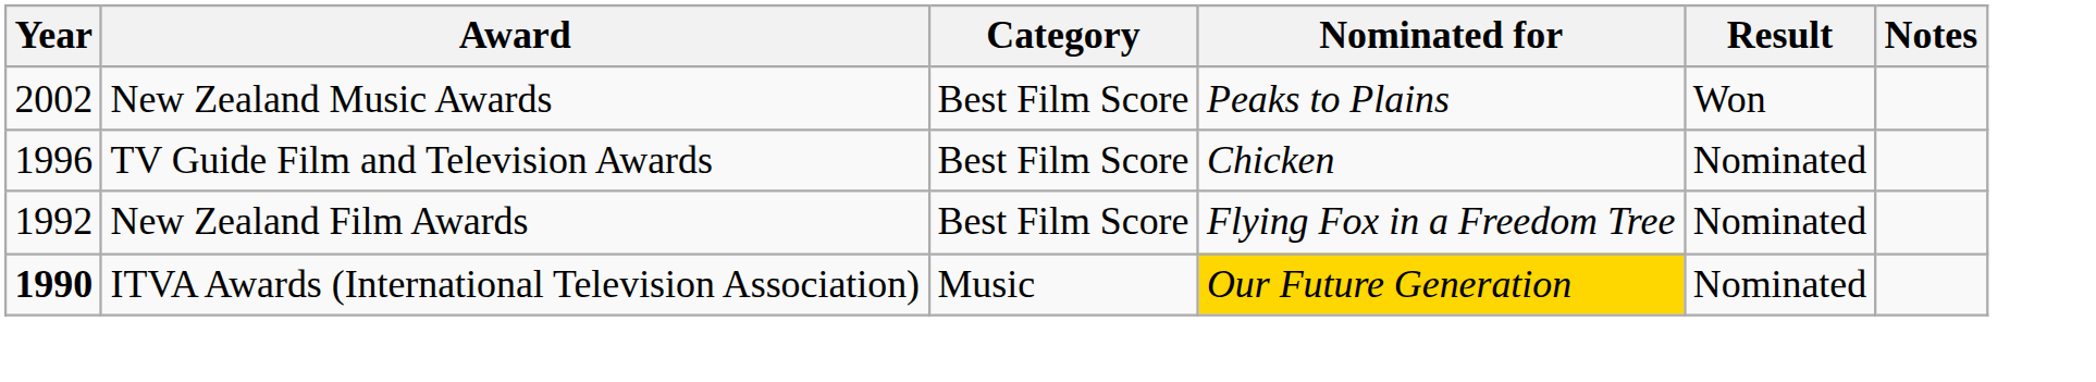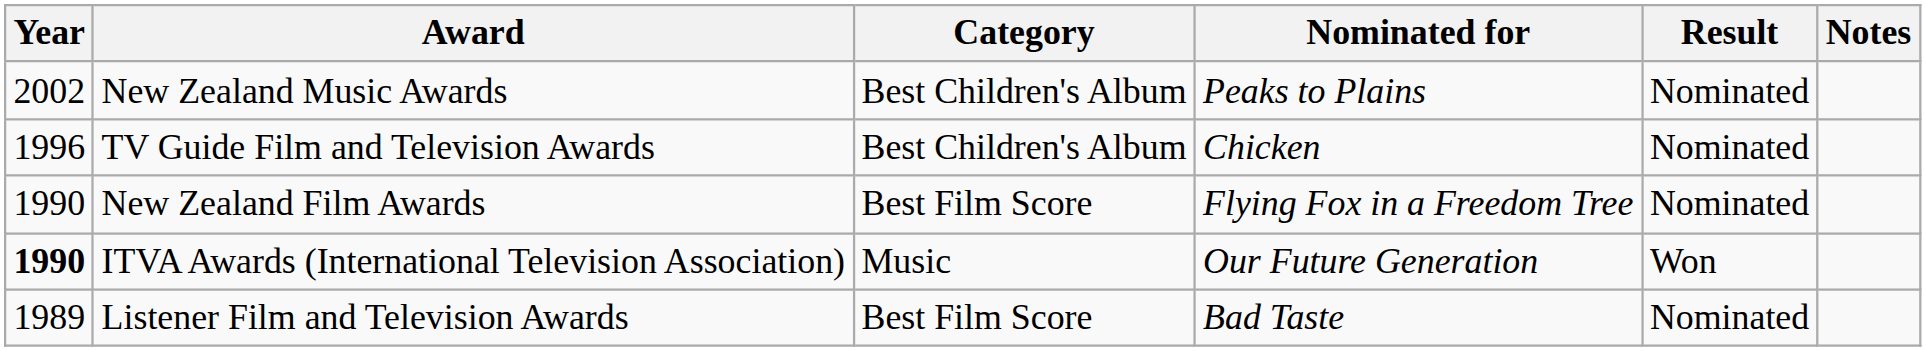 <table class="wikitable">
 <tr>
 <th>Year</th>
 <th>Award</th>
 <th>Category</th>
 <th>Nominated for</th>
 <th>Result</th>
 <th>Notes</th>
 </tr>
 <tr>
 <td>2002</td>
 <td>New Zealand Music Awards</td>
-<td>Best Film Score</td>
+<td>Best Children's Album</td>
 <td><em>Peaks to Plains</em></td>
-<td>Won</td>
+<td>Nominated</td>
 <td></td>
 </tr>
 <tr>
 <td>1996</td>
 <td>TV Guide Film and Television Awards</td>
-<td>Best Film Score</td>
+<td>Best Children's Album</td>
 <td><em>Chicken</em></td>
 <td>Nominated</td>
 <td></td>
 </tr>
 <tr>
-<td>1992</td>
+<td>1990</td>
 <td>New Zealand Film Awards</td>
 <td>Best Film Score</td>
 <td><em>Flying Fox in a Freedom Tree</em></td>
 <td>Nominated</td>
 <td></td>
 </tr>
 <tr>
 <td><strong>1990</strong></td>
 <td>ITVA Awards (International Television Association)</td>
 <td>Music</td>
-<td style="background: gold;"><em>Our Future Generation</em></td>
+<td><em>Our Future Generation</em></td>
+<td>Won</td>
+<td></td>
+</tr>
+<tr>
+<td>1989</td>
+<td>Listener Film and Television Awards</td>
+<td>Best Film Score</td>
+<td><em>Bad Taste</em></td>
 <td>Nominated</td>
 <td></td>
 </tr>
 </table>
